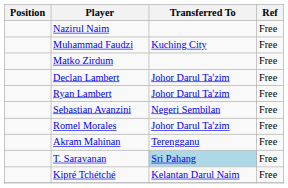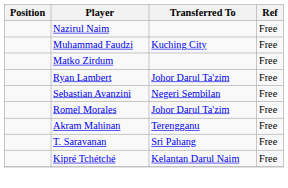 <table class="wikitable sortable" style="width:70%; font-size:100%; text-align:left;">
 <tr>
 <th>Position</th>
 <th>Player</th>
 <th>Transferred To</th>
 <th>Ref</th>
 </tr>
 <tr>
 <td></td>
 <td> <a href='#'>Nazirul Naim</a></td>
 <td></td>
 <td>Free</td>
 </tr>
 <tr>
 <td></td>
 <td> <a href='#'>Muhammad Faudzi</a></td>
 <td> <a href='#'>Kuching City</a></td>
 <td>Free</td>
 </tr>
 <tr>
 <td></td>
 <td> <a href='#'>Matko Zirdum</a></td>
 <td></td>
 <td>Free</td>
-</tr>
-<tr>
-<td></td>
-<td> <a href='#'>Declan Lambert</a></td>
-<td> <a href='#'>Johor Darul Ta'zim</a></td>
-<td>Free  </td>
 </tr>
 <tr>
 <td></td>
 <td> <a href='#'>Ryan Lambert</a></td>
 <td> <a href='#'>Johor Darul Ta'zim</a></td>
 <td>Free  </td>
 </tr>
 <tr>
 <td></td>
 <td> <a href='#'>Sebastian Avanzini</a></td>
 <td> <a href='#'>Negeri Sembilan</a></td>
 <td>Free</td>
 </tr>
 <tr>
 <td></td>
 <td> <a href='#'>Romel Morales</a></td>
 <td> <a href='#'>Johor Darul Ta'zim</a></td>
 <td>Free </td>
 </tr>
 <tr>
 <td></td>
 <td> <a href='#'>Akram Mahinan</a></td>
 <td> <a href='#'>Terengganu</a></td>
 <td>Free</td>
 </tr>
 <tr>
 <td></td>
 <td> <a href='#'>T. Saravanan</a></td>
-<td style="background: lightblue;"> <a href='#'>Sri Pahang</a></td>
+<td> <a href='#'>Sri Pahang</a></td>
 <td>Free</td>
 </tr>
 <tr>
 <td></td>
 <td> <a href='#'>Kipré Tchétché</a></td>
 <td> <a href='#'>Kelantan Darul Naim</a></td>
 <td>Free</td>
 </tr>
 <tr>
 </tr>
 </table>
